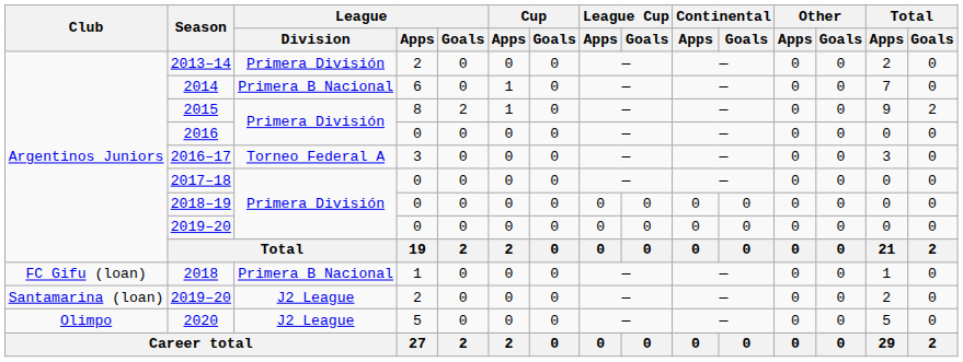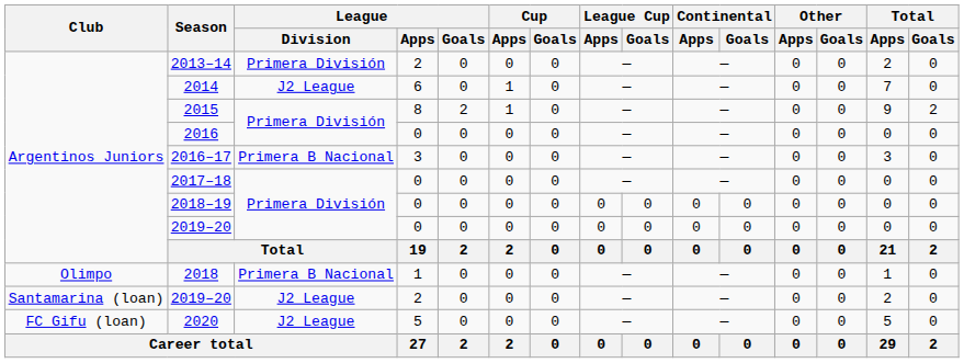 <table class="wikitable" style="text-align:center">
 <tr>
 <th rowspan="2">Club</th>
 <th rowspan="2">Season</th>
 <th colspan="3">League</th>
 <th colspan="2">Cup</th>
 <th colspan="2">League Cup</th>
 <th colspan="2">Continental</th>
 <th colspan="2">Other</th>
 <th colspan="2">Total</th>
 </tr>
 <tr>
 <th>Division</th>
 <th>Apps</th>
 <th>Goals</th>
 <th>Apps</th>
 <th>Goals</th>
 <th>Apps</th>
 <th>Goals</th>
 <th>Apps</th>
 <th>Goals</th>
 <th>Apps</th>
 <th>Goals</th>
 <th>Apps</th>
 <th>Goals</th>
 </tr>
 <tr>
 <td rowspan="9"><a href='#'>Argentinos Juniors</a></td>
 <td><a href='#'>2013–14</a></td>
 <td rowspan="1"><a href='#'>Primera División</a></td>
 <td>2</td>
 <td>0</td>
 <td>0</td>
 <td>0</td>
 <td colspan="2">—</td>
 <td colspan="2">—</td>
 <td>0</td>
 <td>0</td>
 <td>2</td>
 <td>0</td>
 </tr>
 <tr>
 <td><a href='#'>2014</a></td>
-<td rowspan="1"><a href='#'>Primera B Nacional</a></td>
+<td rowspan="1"><a href='#'>J2 League</a></td>
 <td>6</td>
 <td>0</td>
 <td>1</td>
 <td>0</td>
 <td colspan="2">—</td>
 <td colspan="2">—</td>
 <td>0</td>
 <td>0</td>
 <td>7</td>
 <td>0</td>
 </tr>
 <tr>
 <td><a href='#'>2015</a></td>
 <td rowspan="2"><a href='#'>Primera División</a></td>
 <td>8</td>
 <td>2</td>
 <td>1</td>
 <td>0</td>
 <td colspan="2">—</td>
 <td colspan="2">—</td>
 <td>0</td>
 <td>0</td>
 <td>9</td>
 <td>2</td>
 </tr>
 <tr>
 <td><a href='#'>2016</a></td>
 <td>0</td>
 <td>0</td>
 <td>0</td>
 <td>0</td>
 <td colspan="2">—</td>
 <td colspan="2">—</td>
 <td>0</td>
 <td>0</td>
 <td>0</td>
 <td>0</td>
 </tr>
 <tr>
 <td><a href='#'>2016–17</a></td>
-<td rowspan="1"><a href='#'>Torneo Federal A</a></td>
+<td rowspan="1"><a href='#'>Primera B Nacional</a></td>
 <td>3</td>
 <td>0</td>
 <td>0</td>
 <td>0</td>
 <td colspan="2">—</td>
 <td colspan="2">—</td>
 <td>0</td>
 <td>0</td>
 <td>3</td>
 <td>0</td>
 </tr>
 <tr>
 <td><a href='#'>2017–18</a></td>
 <td rowspan="3"><a href='#'>Primera División</a></td>
 <td>0</td>
 <td>0</td>
 <td>0</td>
 <td>0</td>
 <td colspan="2">—</td>
 <td colspan="2">—</td>
 <td>0</td>
 <td>0</td>
 <td>0</td>
 <td>0</td>
 </tr>
 <tr>
 <td><a href='#'>2018–19</a></td>
 <td>0</td>
 <td>0</td>
 <td>0</td>
 <td>0</td>
 <td>0</td>
 <td>0</td>
 <td>0</td>
 <td>0</td>
 <td>0</td>
 <td>0</td>
 <td>0</td>
 <td>0</td>
 </tr>
 <tr>
 <td><a href='#'>2019–20</a></td>
 <td>0</td>
 <td>0</td>
 <td>0</td>
 <td>0</td>
 <td>0</td>
 <td>0</td>
 <td>0</td>
 <td>0</td>
 <td>0</td>
 <td>0</td>
 <td>0</td>
 <td>0</td>
 </tr>
 <tr>
 <th colspan="2">Total</th>
 <th>19</th>
 <th>2</th>
 <th>2</th>
 <th>0</th>
 <th>0</th>
 <th>0</th>
 <th>0</th>
 <th>0</th>
 <th>0</th>
 <th>0</th>
 <th>21</th>
 <th>2</th>
 </tr>
 <tr>
-<td rowspan="1"><a href='#'>FC Gifu</a> (loan)</td>
+<td rowspan="1"><a href='#'>Olimpo</a></td>
 <td><a href='#'>2018</a></td>
 <td rowspan="1"><a href='#'>Primera B Nacional</a></td>
 <td>1</td>
 <td>0</td>
 <td>0</td>
 <td>0</td>
 <td colspan="2">—</td>
 <td colspan="2">—</td>
 <td>0</td>
 <td>0</td>
 <td>1</td>
 <td>0</td>
 </tr>
 <tr>
 <td rowspan="1"><a href='#'>Santamarina</a> (loan)</td>
 <td><a href='#'>2019–20</a></td>
 <td rowspan="1"><a href='#'>J2 League</a></td>
 <td>2</td>
 <td>0</td>
 <td>0</td>
 <td>0</td>
 <td colspan="2">—</td>
 <td colspan="2">—</td>
 <td>0</td>
 <td>0</td>
 <td>2</td>
 <td>0</td>
 </tr>
 <tr>
-<td rowspan="1"><a href='#'>Olimpo</a></td>
+<td rowspan="1"><a href='#'>FC Gifu</a> (loan)</td>
 <td><a href='#'>2020</a></td>
 <td rowspan="1"><a href='#'>J2 League</a></td>
 <td>5</td>
 <td>0</td>
 <td>0</td>
 <td>0</td>
 <td colspan="2">—</td>
 <td colspan="2">—</td>
 <td>0</td>
 <td>0</td>
 <td>5</td>
 <td>0</td>
 </tr>
 <tr>
 <th colspan="3">Career total</th>
 <th>27</th>
 <th>2</th>
 <th>2</th>
 <th>0</th>
 <th>0</th>
 <th>0</th>
 <th>0</th>
 <th>0</th>
 <th>0</th>
 <th>0</th>
 <th>29</th>
 <th>2</th>
 </tr>
 </table>
